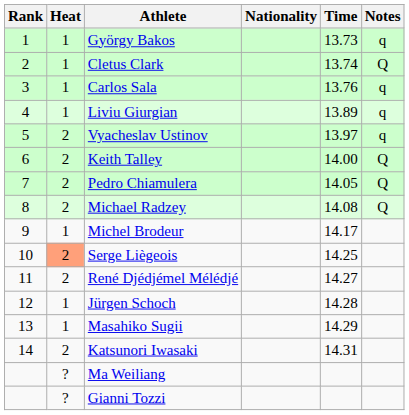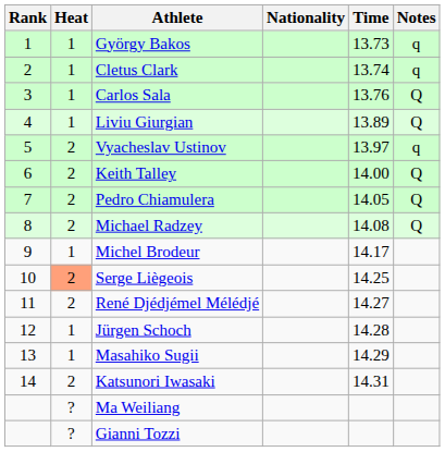 <table class="wikitable sortable" style="text-align:center">
 <tr>
 <th>Rank</th>
 <th>Heat</th>
 <th>Athlete</th>
 <th>Nationality</th>
 <th>Time</th>
 <th>Notes</th>
 </tr>
 <tr bgcolor=ccffcc>
 <td>1</td>
 <td>1</td>
 <td align=left><a href='#'>György Bakos</a></td>
 <td align=left></td>
 <td>13.73</td>
 <td>q</td>
 </tr>
 <tr bgcolor=ccffcc>
 <td>2</td>
 <td>1</td>
 <td align=left><a href='#'>Cletus Clark</a></td>
 <td align=left></td>
 <td>13.74</td>
-<td>Q</td>
+<td>q</td>
 </tr>
 <tr bgcolor=ccffcc>
 <td>3</td>
 <td>1</td>
 <td align=left><a href='#'>Carlos Sala</a></td>
 <td align=left></td>
 <td>13.76</td>
-<td>q</td>
+<td>Q</td>
 </tr>
 <tr bgcolor=ddffdd>
 <td>4</td>
 <td>1</td>
 <td align=left><a href='#'>Liviu Giurgian</a></td>
 <td align=left></td>
 <td>13.89</td>
-<td>q</td>
+<td>Q</td>
 </tr>
 <tr bgcolor=ccffcc>
 <td>5</td>
 <td>2</td>
 <td align=left><a href='#'>Vyacheslav Ustinov</a></td>
 <td align=left></td>
 <td>13.97</td>
 <td>q</td>
 </tr>
 <tr bgcolor=ccffcc>
 <td>6</td>
 <td>2</td>
 <td align=left><a href='#'>Keith Talley</a></td>
 <td align=left></td>
 <td>14.00</td>
 <td>Q</td>
 </tr>
 <tr bgcolor=ccffcc>
 <td>7</td>
 <td>2</td>
 <td align=left><a href='#'>Pedro Chiamulera</a></td>
 <td align=left></td>
 <td>14.05</td>
 <td>Q</td>
 </tr>
 <tr bgcolor=ddffdd>
 <td>8</td>
 <td>2</td>
 <td align=left><a href='#'>Michael Radzey</a></td>
 <td align=left></td>
 <td>14.08</td>
 <td>Q</td>
 </tr>
 <tr>
 <td>9</td>
 <td>1</td>
 <td align=left><a href='#'>Michel Brodeur</a></td>
 <td align=left></td>
 <td>14.17</td>
 <td></td>
 </tr>
 <tr>
 <td>10</td>
 <td style="background: lightsalmon;">2</td>
 <td align=left><a href='#'>Serge Liègeois</a></td>
 <td align=left></td>
 <td>14.25</td>
 <td></td>
 </tr>
 <tr>
 <td>11</td>
 <td>2</td>
 <td align=left><a href='#'>René Djédjémel Mélédjé</a></td>
 <td align=left></td>
 <td>14.27</td>
 <td></td>
 </tr>
 <tr>
 <td>12</td>
 <td>1</td>
 <td align=left><a href='#'>Jürgen Schoch</a></td>
 <td align=left></td>
 <td>14.28</td>
 <td></td>
 </tr>
 <tr>
 <td>13</td>
 <td>1</td>
 <td align=left><a href='#'>Masahiko Sugii</a></td>
 <td align=left></td>
 <td>14.29</td>
 <td></td>
 </tr>
 <tr>
 <td>14</td>
 <td>2</td>
 <td align=left><a href='#'>Katsunori Iwasaki</a></td>
 <td align=left></td>
 <td>14.31</td>
 <td></td>
 </tr>
 <tr>
 <td></td>
 <td>?</td>
 <td align=left><a href='#'>Ma Weiliang</a></td>
 <td align=left></td>
 <td></td>
 <td></td>
 </tr>
 <tr>
 <td></td>
 <td>?</td>
 <td align=left><a href='#'>Gianni Tozzi</a></td>
 <td align=left></td>
 <td></td>
 <td></td>
 </tr>
 </table>
